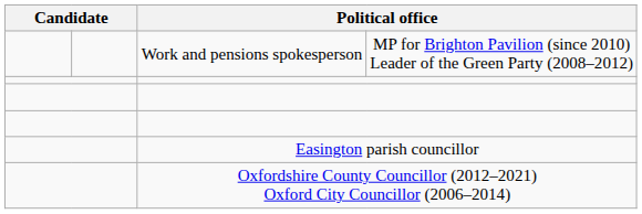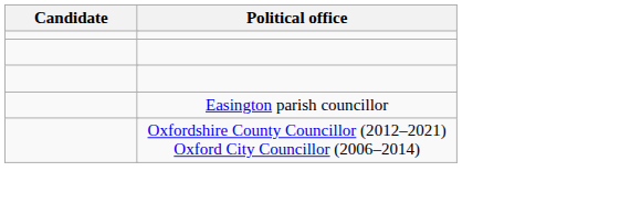 <table class="wikitable sortable" style="text-align:center">
 <tr>
 <th scope = "col" colspan = "2" style = "width: 120px;">Candidate</th>
 <th scope = "col" colspan = "2" style = "width: 300px;">Political office</th>
-</tr>
-<tr>
-<td><br></td>
-<td><br></td>
-<td>Work and pensions spokesperson</td>
-<td>MP for <a href='#'>Brighton Pavilion</a> (since 2010)<br>Leader of the Green Party (2008–2012)</td>
 </tr>
 <tr>
 <td colspan = "2"></td>
 <td colspan = "2"></td>
 </tr>
 <tr>
 <td colspan = "2"> <br> </td>
 <td colspan = "2"></td>
 </tr>
 <tr>
 <td colspan = "2"> <br>  </td>
 <td colspan = "2"></td>
 </tr>
 <tr>
 <td colspan = "2"></td>
 <td colspan = "2"><a href='#'>Easington</a> parish councillor</td>
 </tr>
 <tr>
 <td colspan = "2"></td>
 <td colspan = "2"><a href='#'>Oxfordshire County Councillor</a> (2012–2021) <br> <a href='#'>Oxford City Councillor</a> (2006–2014)</td>
 </tr>
 </table>
